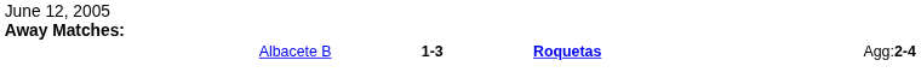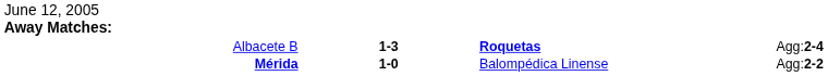 <table width=100% cellspacing=1>
 <tr>
 <th width=20%></th>
 <th width=12%></th>
 <th width=20%></th>
 <th></th>
 </tr>
 <tr>
 <td>June 12, 2005<br><strong>Away Matches:</strong></td>
 </tr>
 <tr style=font-size:90%>
 <td align=right><a href='#'>Albacete B</a></td>
 <td align=center><strong>1-3</strong></td>
 <td><strong><a href='#'>Roquetas</a></strong></td>
 <td>Agg:<strong>2-4</strong></td>
 </tr>
+<tr style=font-size:90%>
+<td align=right><strong><a href='#'>Mérida</a></strong></td>
+<td align=center><strong>1-0</strong></td>
+<td><a href='#'>Balompédica Linense</a></td>
+<td>Agg:<strong>2-2</strong></td>
+</tr>
 </table>
